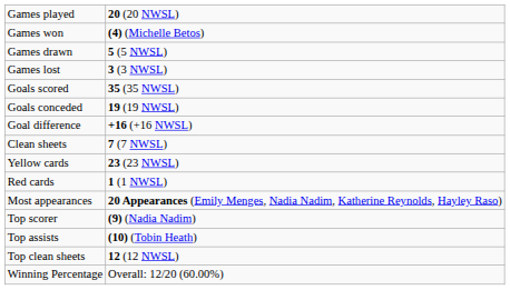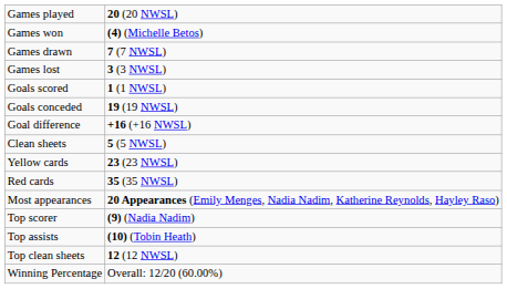 <table class="wikitable">
 <tr>
 <td>Games played</td>
 <td><strong>20</strong>  (20 <a href='#'>NWSL</a>)</td>
 </tr>
 <tr>
 <td>Games won</td>
 <td><strong>(4)</strong> (<a href='#'>Michelle Betos</a>)</td>
 </tr>
 <tr>
 <td>Games drawn</td>
-<td><strong>5</strong>  (5 <a href='#'>NWSL</a>)</td>
+<td><strong>7</strong>  (7 <a href='#'>NWSL</a>)</td>
 </tr>
 <tr>
 <td>Games lost</td>
 <td><strong>3</strong> (3 <a href='#'>NWSL</a>)</td>
 </tr>
 <tr>
 <td>Goals scored</td>
-<td><strong>35</strong> (35 <a href='#'>NWSL</a>)</td>
+<td><strong>1</strong> (1 <a href='#'>NWSL</a>)</td>
 </tr>
 <tr>
 <td>Goals conceded</td>
 <td><strong>19</strong>  (19 <a href='#'>NWSL</a>)</td>
 </tr>
 <tr>
 <td>Goal difference</td>
 <td><strong>+16</strong>  (+16 <a href='#'>NWSL</a>)</td>
 </tr>
 <tr>
 <td>Clean sheets</td>
-<td><strong>7</strong>  (7 <a href='#'>NWSL</a>)</td>
+<td><strong>5</strong>  (5 <a href='#'>NWSL</a>)</td>
 </tr>
 <tr>
 <td>Yellow cards</td>
 <td><strong>23</strong>  (23 <a href='#'>NWSL</a>)</td>
 </tr>
 <tr>
 <td>Red cards</td>
-<td><strong>1</strong> (1 <a href='#'>NWSL</a>)</td>
+<td><strong>35</strong> (35 <a href='#'>NWSL</a>)</td>
 </tr>
 <tr>
 <td>Most appearances</td>
 <td><strong>20 Appearances</strong> (<a href='#'>Emily Menges</a>, <a href='#'>Nadia Nadim</a>, <a href='#'>Katherine Reynolds</a>, <a href='#'>Hayley Raso</a>)</td>
 </tr>
 <tr>
 <td>Top scorer</td>
 <td><strong>(9)</strong> (<a href='#'>Nadia Nadim</a>)</td>
 </tr>
 <tr>
 <td>Top assists</td>
 <td><strong>(10)</strong> (<a href='#'>Tobin Heath</a>)</td>
 </tr>
 <tr>
 <td>Top clean sheets</td>
 <td><strong>12</strong>  (12 <a href='#'>NWSL</a>)</td>
 </tr>
 <tr>
 <td>Winning Percentage</td>
 <td>Overall: 12/20 (60.00%)</td>
 </tr>
 </table>
